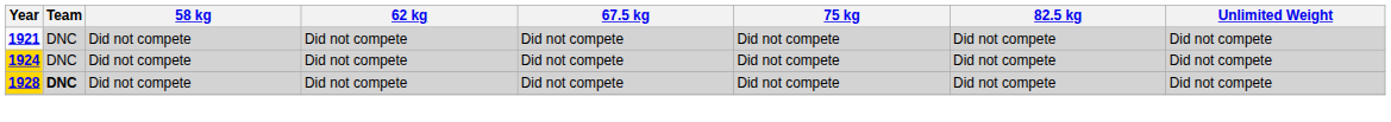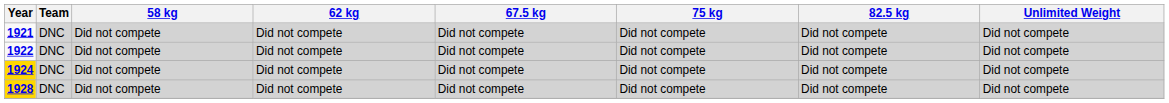 <table class="wikitable sortable" style="font-size: 100%">
 <tr>
 <th>Year</th>
 <th>Team</th>
 <th width=300><a href='#'>58 kg</a></th>
 <th width=300><a href='#'>62 kg</a></th>
 <th width=300><a href='#'>67.5 kg</a></th>
 <th width=300><a href='#'>75 kg</a></th>
 <th width=300><a href='#'>82.5 kg</a></th>
 <th width=300><a href='#'>Unlimited Weight</a></th>
 </tr>
 <tr>
 <td><strong><a href='#'>1921</a></strong></td>
 <td bgcolor="lightgray">DNC</td>
 <td bgcolor="lightgray">Did not compete</td>
 <td bgcolor="lightgray">Did not compete</td>
 <td bgcolor="lightgray">Did not compete</td>
 <td bgcolor="lightgray">Did not compete</td>
 <td bgcolor="lightgray">Did not compete</td>
 <td bgcolor="lightgray">Did not compete</td>
 </tr>
 <tr>
+<td><strong><a href='#'>1922</a></strong></td>
+<td bgcolor="lightgray">DNC</td>
+<td bgcolor="lightgray">Did not compete</td>
+<td bgcolor="lightgray">Did not compete</td>
+<td bgcolor="lightgray">Did not compete</td>
+<td bgcolor="lightgray">Did not compete</td>
+<td bgcolor="lightgray">Did not compete</td>
+<td bgcolor="lightgray">Did not compete</td>
+</tr>
+<tr>
 <td bgcolor="GOLD"><strong><a href='#'>1924</a></strong></td>
 <td bgcolor="lightgray">DNC</td>
 <td bgcolor="lightgray">Did not compete</td>
 <td bgcolor="lightgray">Did not compete</td>
 <td bgcolor="lightgray">Did not compete</td>
 <td bgcolor="lightgray">Did not compete</td>
 <td bgcolor="lightgray">Did not compete</td>
 <td bgcolor="lightgray">Did not compete</td>
 </tr>
 <tr>
 <td bgcolor="GOLD"><strong><a href='#'>1928</a></strong></td>
-<td bgcolor="lightgray"><strong>DNC</strong></td>
+<td bgcolor="lightgray">DNC</td>
 <td bgcolor="lightgray">Did not compete</td>
 <td bgcolor="lightgray">Did not compete</td>
 <td bgcolor="lightgray">Did not compete</td>
 <td bgcolor="lightgray">Did not compete</td>
 <td bgcolor="lightgray">Did not compete</td>
 <td bgcolor="lightgray">Did not compete</td>
 </tr>
 <tr>
 </tr>
 </table>
